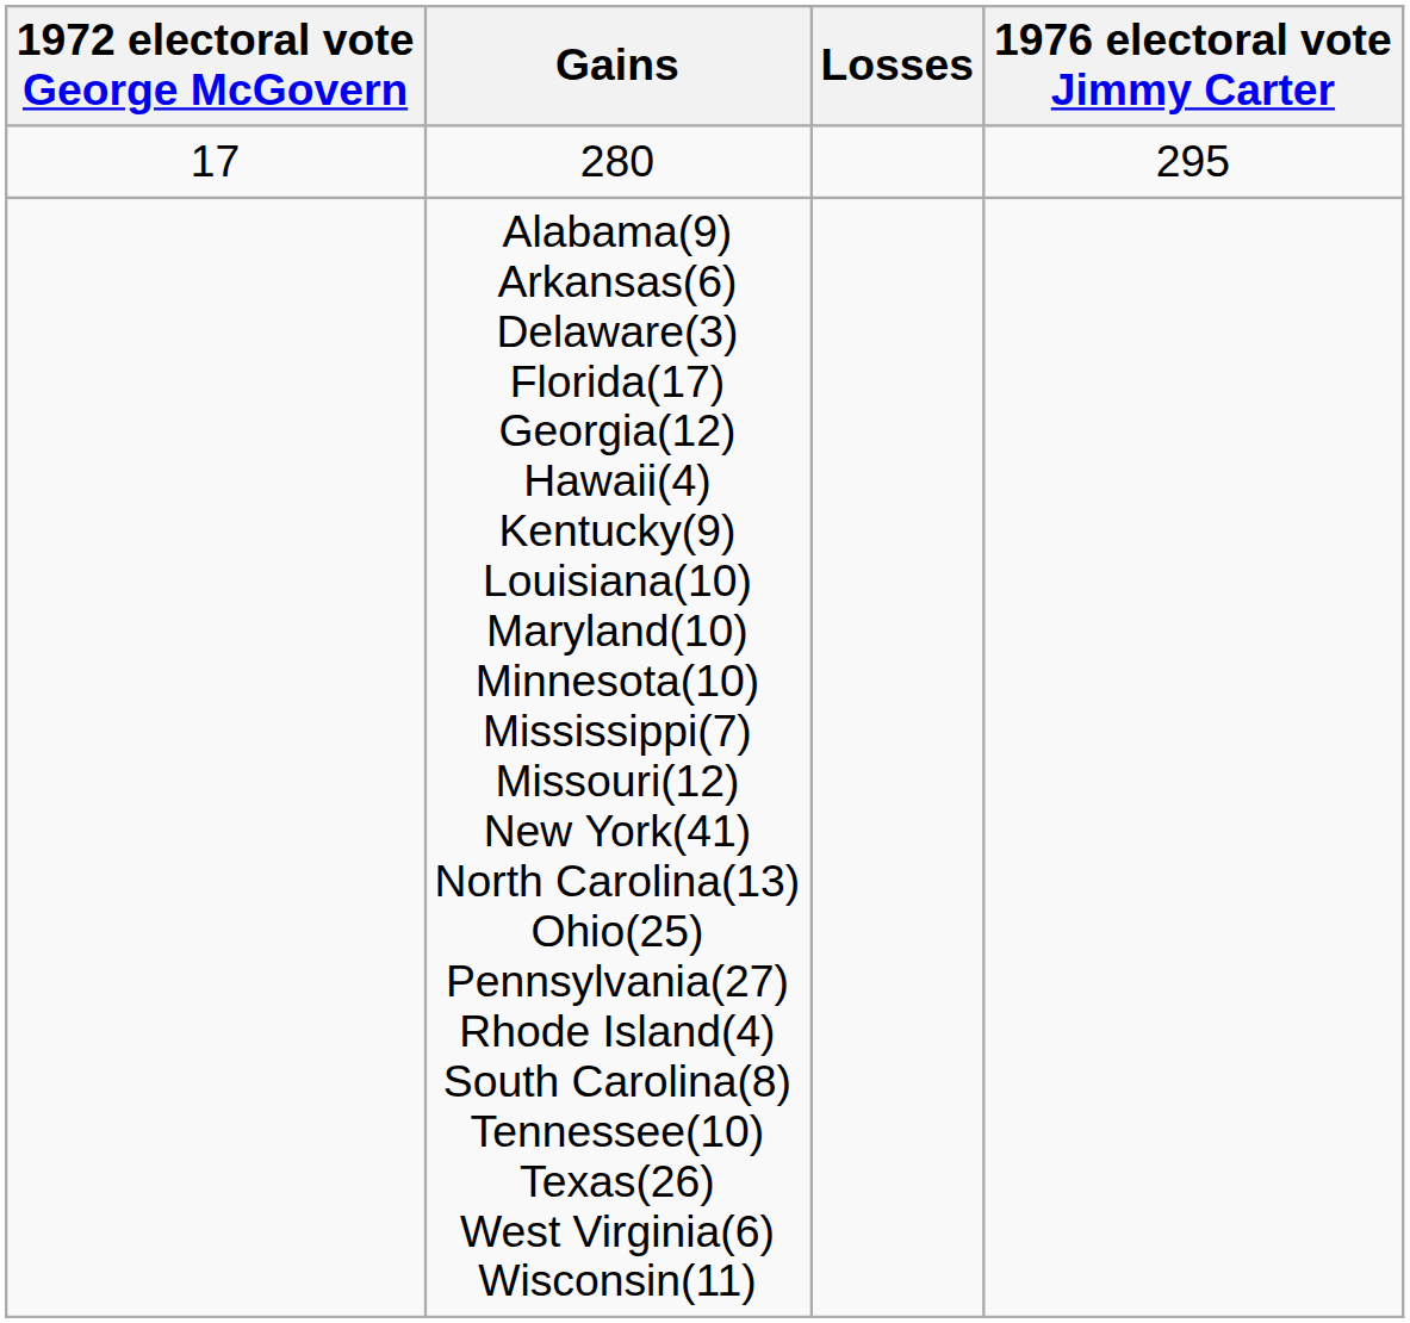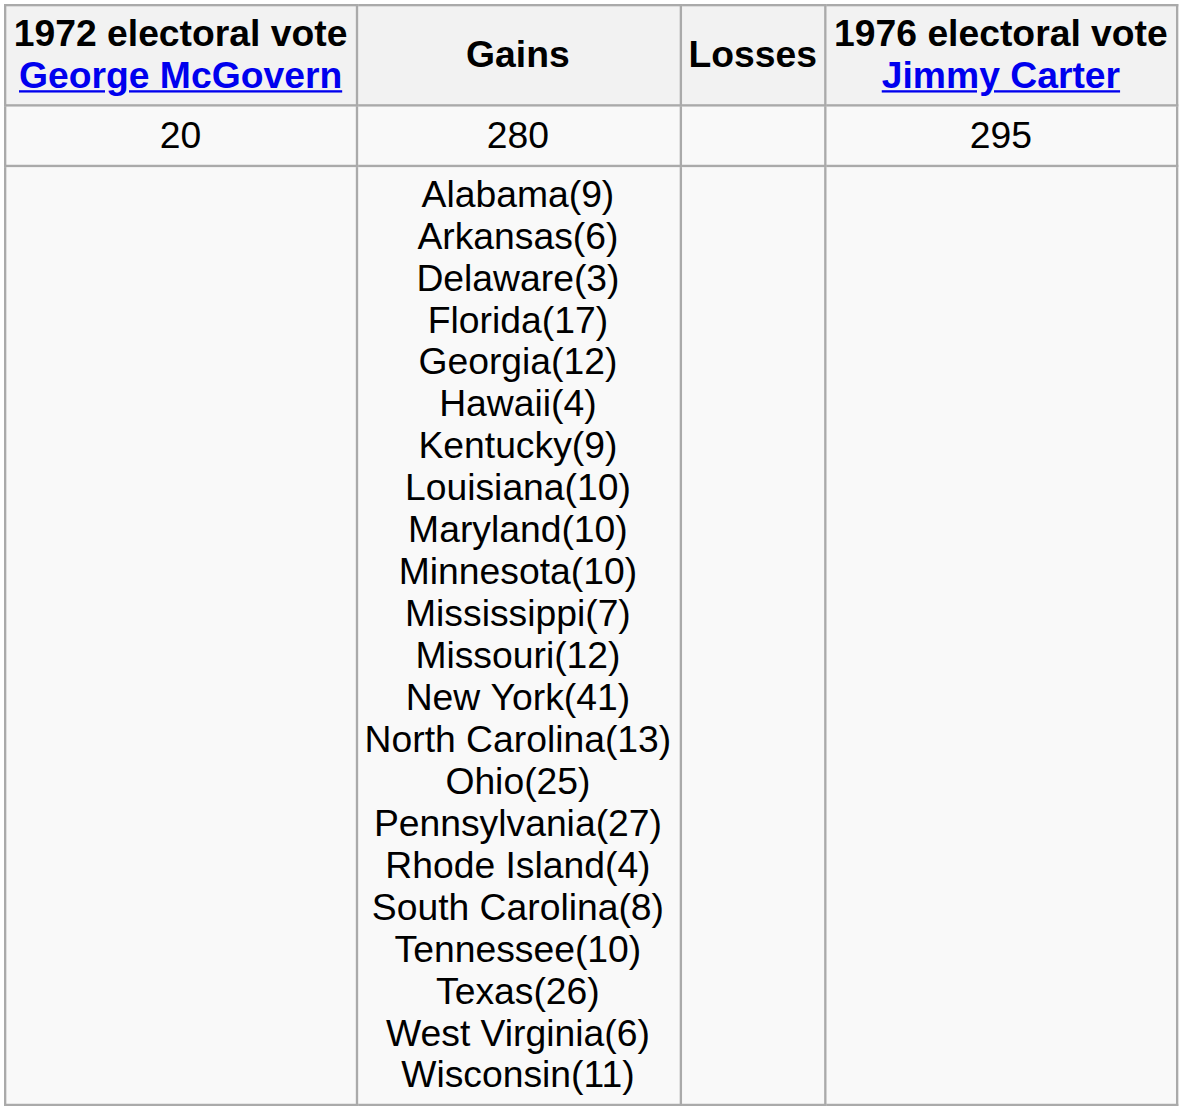 <table class="wikitable" style="text-align:center">
 <tr>
 <th>1972 electoral vote<br><a href='#'>George McGovern</a></th>
 <th>Gains</th>
 <th>Losses</th>
 <th>1976 electoral vote<br><a href='#'>Jimmy Carter</a></th>
 </tr>
 <tr>
-<td>17</td>
+<td>20</td>
 <td> 280</td>
 <td></td>
 <td>295</td>
 </tr>
 <tr>
 <td></td>
 <td>Alabama(9)<br>Arkansas(6)<br>Delaware(3)<br>Florida(17)<br>Georgia(12)<br>Hawaii(4)<br>Kentucky(9)<br>Louisiana(10)<br>Maryland(10)<br>Minnesota(10)<br>Mississippi(7)<br>Missouri(12)<br>New York(41)<br>North Carolina(13)<br>Ohio(25)<br>Pennsylvania(27)<br>Rhode Island(4)<br>South Carolina(8)<br>Tennessee(10)<br>Texas(26)<br>West Virginia(6)<br>Wisconsin(11)</td>
 <td></td>
 <td></td>
 </tr>
 </table>
